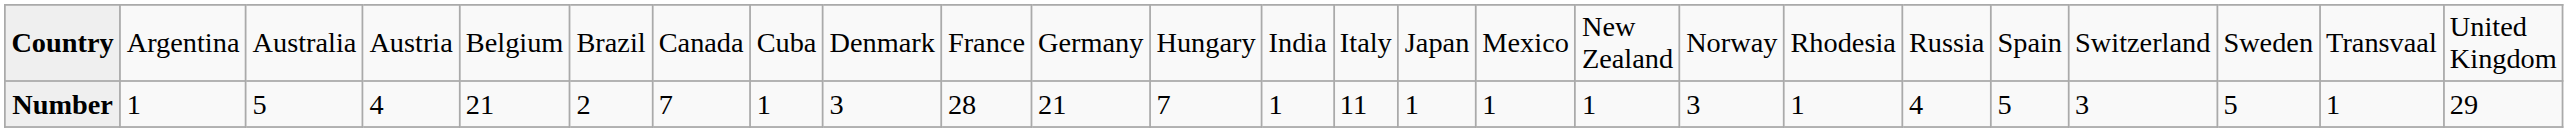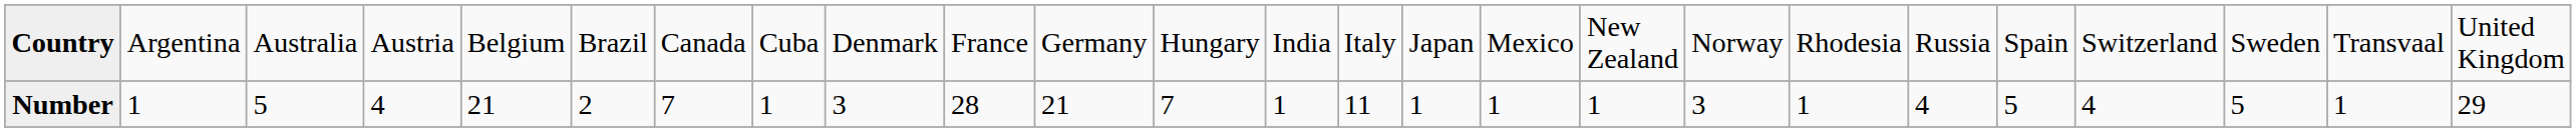 <table class="wikitable">
 <tr>
 <th width="100" style="background:#efefef;">Country</th>
 <td>Argentina</td>
 <td>Australia</td>
 <td>Austria</td>
 <td>Belgium</td>
 <td>Brazil</td>
 <td>Canada</td>
 <td>Cuba</td>
 <td>Denmark</td>
 <td>France</td>
 <td>Germany</td>
 <td>Hungary</td>
 <td>India</td>
 <td>Italy</td>
 <td>Japan</td>
 <td>Mexico</td>
 <td>New Zealand</td>
 <td>Norway</td>
 <td>Rhodesia</td>
 <td>Russia</td>
 <td>Spain</td>
 <td>Switzerland</td>
 <td>Sweden</td>
 <td>Transvaal</td>
 <td>United Kingdom</td>
 </tr>
 <tr>
 <th width="50" style="background:#efefef;">Number</th>
 <td>1</td>
 <td>5</td>
 <td>4</td>
 <td>21</td>
 <td>2</td>
 <td>7</td>
 <td>1</td>
 <td>3</td>
 <td>28</td>
 <td>21</td>
 <td>7</td>
 <td>1</td>
 <td>11</td>
 <td>1</td>
 <td>1</td>
 <td>1</td>
 <td>3</td>
 <td>1</td>
 <td>4</td>
 <td>5</td>
-<td>3</td>
+<td>4</td>
 <td>5</td>
 <td>1</td>
 <td>29</td>
 </tr>
 </table>
